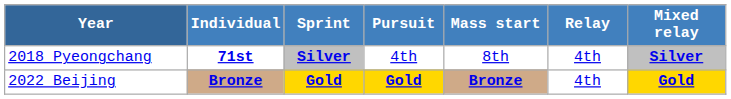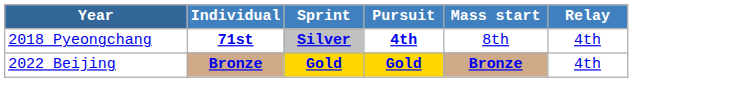 <table class="wikitable" style="font-size:95%; text-align:center; border:grey solid 1px; border-collapse:collapse; background:#ffffff;">
 <tr>
 <th style="background-color:#369; color:white;    width:145px;">Year</th>
 <th style="background-color:#4180be; color:white; width:65px;">Individual</th>
 <th style="background-color:#4180be; color:white; width:60px;">Sprint</th>
 <th style="background-color:#4180be; color:white; width:60px;">Pursuit</th>
 <th style="background-color:#4180be; color:white; width:80px;">Mass start</th>
 <th style="background-color:#4180be; color:white; width:60px;">Relay</th>
-<th style="background-color:#4180be; color:white; width:75px;">Mixed relay</th>
 </tr>
 <tr>
 <td align=left> <a href='#'>2018 Pyeongchang</a></td>
 <td><strong><a href='#'>71st</a></strong></td>
 <td style="background:silver;"><a href='#'><strong>Silver</strong></a></td>
-<td><a href='#'>4th</a></td>
+<td><strong><a href='#'>4th</a></strong></td>
 <td><a href='#'>8th</a></td>
 <td><a href='#'>4th</a></td>
-<td style="background:silver;"><a href='#'><strong>Silver</strong></a></td>
 </tr>
 <tr>
 <td align=left> <a href='#'>2022 Beijing</a></td>
 <td style="background:#cfaa88;"><a href='#'><strong>Bronze</strong></a></td>
 <td style="background:gold;"><a href='#'><strong>Gold</strong></a></td>
 <td style="background:gold;"><a href='#'><strong>Gold</strong></a></td>
 <td style="background:#cfaa88;"><a href='#'><strong>Bronze</strong></a></td>
 <td><a href='#'>4th</a></td>
-<td style="background:gold;"><a href='#'><strong>Gold</strong></a></td>
 </tr>
 </table>
